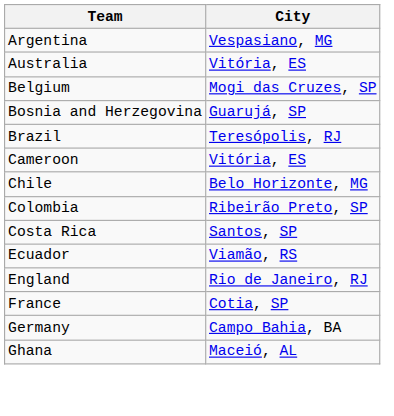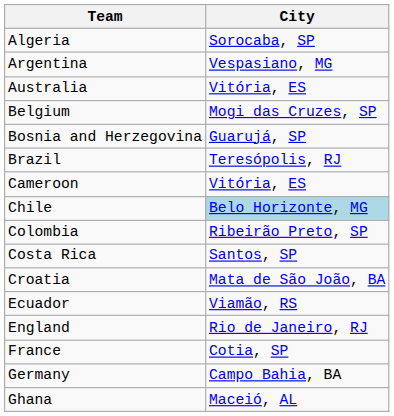 <table class="wikitable">
 <tr>
 <th>Team</th>
 <th>City</th>
+</tr>
+<tr>
+<td>Algeria</td>
+<td><a href='#'>Sorocaba</a>, <a href='#'>SP</a></td>
 </tr>
 <tr>
 <td>Argentina</td>
 <td><a href='#'>Vespasiano</a>, <a href='#'>MG</a></td>
 </tr>
 <tr>
 <td>Australia</td>
 <td><a href='#'>Vitória</a>, <a href='#'>ES</a></td>
 </tr>
 <tr>
 <td>Belgium</td>
 <td><a href='#'>Mogi das Cruzes</a>, <a href='#'>SP</a></td>
 </tr>
 <tr>
 <td>Bosnia and Herzegovina</td>
 <td><a href='#'>Guarujá</a>, <a href='#'>SP</a></td>
 </tr>
 <tr>
 <td>Brazil</td>
 <td><a href='#'>Teresópolis</a>, <a href='#'>RJ</a></td>
 </tr>
 <tr>
 <td>Cameroon</td>
 <td><a href='#'>Vitória</a>, <a href='#'>ES</a></td>
 </tr>
 <tr>
 <td>Chile</td>
-<td><a href='#'>Belo Horizonte</a>, <a href='#'>MG</a></td>
+<td style="background: lightblue;"><a href='#'>Belo Horizonte</a>, <a href='#'>MG</a></td>
 </tr>
 <tr>
 <td>Colombia</td>
 <td><a href='#'>Ribeirão Preto</a>, <a href='#'>SP</a></td>
 </tr>
 <tr>
 <td>Costa Rica</td>
 <td><a href='#'>Santos</a>, <a href='#'>SP</a></td>
+</tr>
+<tr>
+<td>Croatia</td>
+<td><a href='#'>Mata de São João</a>, <a href='#'>BA</a></td>
 </tr>
 <tr>
 <td>Ecuador</td>
 <td><a href='#'>Viamão</a>, <a href='#'>RS</a></td>
 </tr>
 <tr>
 <td>England</td>
 <td><a href='#'>Rio de Janeiro</a>, <a href='#'>RJ</a></td>
 </tr>
 <tr>
 <td>France</td>
 <td><a href='#'>Cotia</a>, <a href='#'>SP</a></td>
 </tr>
 <tr>
 <td>Germany</td>
 <td><a href='#'>Campo Bahia</a>, BA</td>
 </tr>
 <tr>
 <td>Ghana</td>
 <td><a href='#'>Maceió</a>, <a href='#'>AL</a></td>
 </tr>
 </table>
